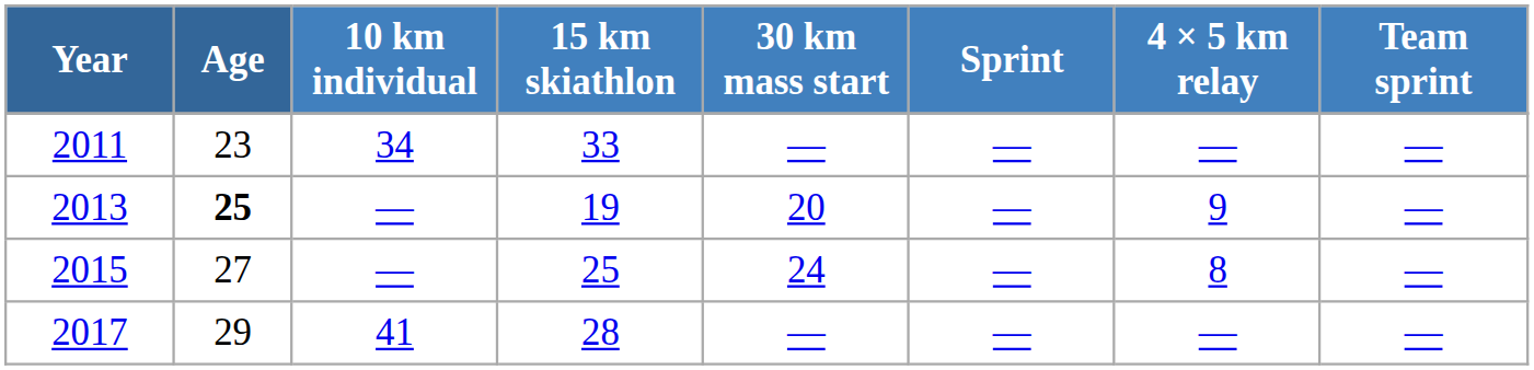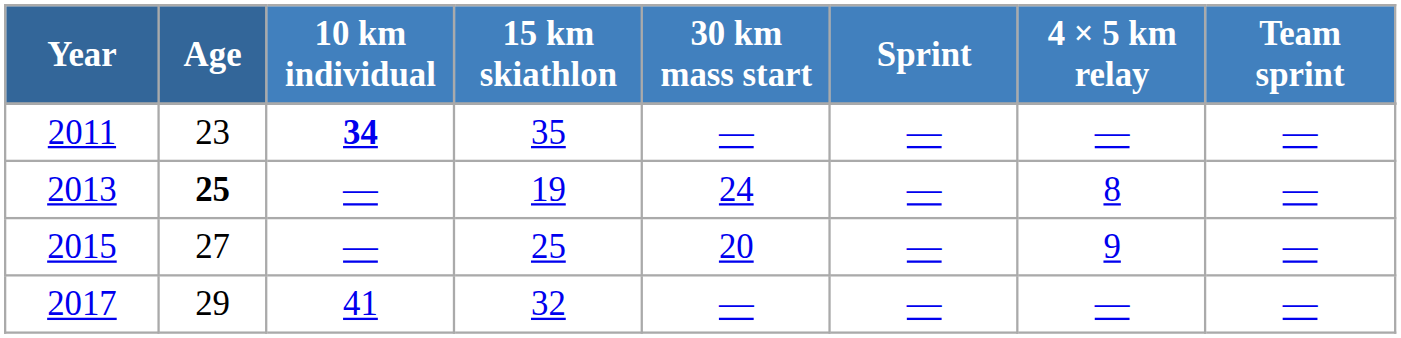 <table class="wikitable" style="font-size:95%; text-align:center; border:grey solid 1px; border-collapse:collapse; background:#ffffff;">
 <tr>
 <th style="background-color:#369; color:white; width:60px;"> Year </th>
 <th style="background-color:#369; color:white; width:40px;"> Age </th>
 <th style="background-color:#4180be; color:white; width:75px;"> 10 km <br> individual </th>
 <th style="background-color:#4180be; color:white; width:75px;"> 15 km <br> skiathlon </th>
 <th style="background-color:#4180be; color:white; width:75px;"> 30 km <br> mass start </th>
 <th style="background-color:#4180be; color:white; width:75px;"> Sprint </th>
 <th style="background-color:#4180be; color:white; width:75px;"> 4 × 5 km <br> relay </th>
 <th style="background-color:#4180be; color:white; width:75px;"> Team <br> sprint </th>
 </tr>
 <tr>
 </tr>
 <tr>
 <td><a href='#'>2011</a></td>
 <td>23</td>
-<td><a href='#'>34</a></td>
-<td><a href='#'>33</a></td>
+<td><strong><a href='#'>34</a></strong></td>
+<td><a href='#'>35</a></td>
 <td><a href='#'>—</a></td>
 <td><a href='#'>—</a></td>
 <td><a href='#'>—</a></td>
 <td><a href='#'>—</a></td>
 </tr>
 <tr>
 <td><a href='#'>2013</a></td>
 <td><strong>25</strong></td>
 <td><a href='#'>—</a></td>
 <td><a href='#'>19</a></td>
-<td><a href='#'>20</a></td>
+<td><a href='#'>24</a></td>
 <td><a href='#'>—</a></td>
-<td><a href='#'>9</a></td>
+<td><a href='#'>8</a></td>
 <td><a href='#'>—</a></td>
 </tr>
 <tr>
 <td><a href='#'>2015</a></td>
 <td>27</td>
 <td><a href='#'>—</a></td>
 <td><a href='#'>25</a></td>
-<td><a href='#'>24</a></td>
+<td><a href='#'>20</a></td>
 <td><a href='#'>—</a></td>
-<td><a href='#'>8</a></td>
+<td><a href='#'>9</a></td>
 <td><a href='#'>—</a></td>
 </tr>
 <tr>
 <td><a href='#'>2017</a></td>
 <td>29</td>
 <td><a href='#'>41</a></td>
-<td><a href='#'>28</a></td>
+<td><a href='#'>32</a></td>
 <td><a href='#'>—</a></td>
 <td><a href='#'>—</a></td>
 <td><a href='#'>—</a></td>
 <td><a href='#'>—</a></td>
 </tr>
 </table>
